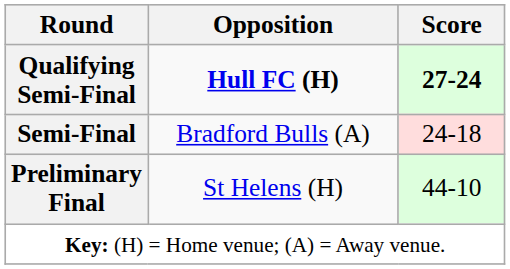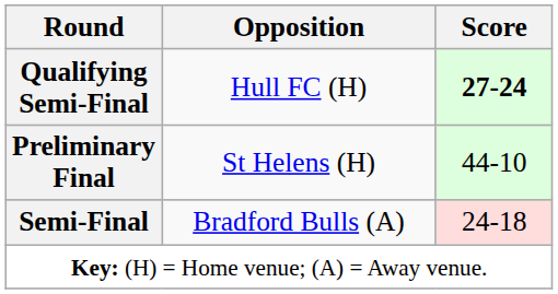 <table class="wikitable plainrowheaders" style="text-align:center;margin-left:1em;">
 <tr>
 <th width="25">Round</th>
 <th width="150">Opposition</th>
 <th width="60">Score</th>
 </tr>
 <tr>
 <th scope=row style="text-align:center">Qualifying Semi-Final</th>
-<td><strong> <a href='#'>Hull FC</a> (H)</strong></td>
+<td> <a href='#'>Hull FC</a> (H)</td>
 <td bgcolor=DDFFDD><strong>27-24</strong></td>
+</tr>
+<tr>
+<th scope=row style="text-align:center">Preliminary Final</th>
+<td> <a href='#'>St Helens</a> (H)</td>
+<td bgcolor=DDFFDD>44-10</td>
 </tr>
 <tr>
 <th scope=row style="text-align:center">Semi-Final</th>
 <td> <a href='#'>Bradford Bulls</a> (A)</td>
 <td bgcolor=FFDDDD>24-18</td>
 </tr>
 <tr>
-<th scope=row style="text-align:center">Preliminary Final</th>
-<td> <a href='#'>St Helens</a> (H)</td>
-<td bgcolor=DDFFDD>44-10</td>
-</tr>
-<tr>
 <td colspan="3" style="background-color:white;"><small><strong>Key:</strong> (H) = Home venue; (A) = Away venue.</small></td>
 </tr>
 </table>
